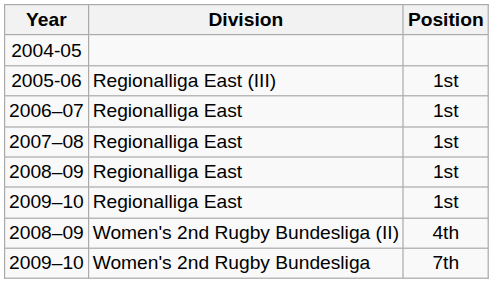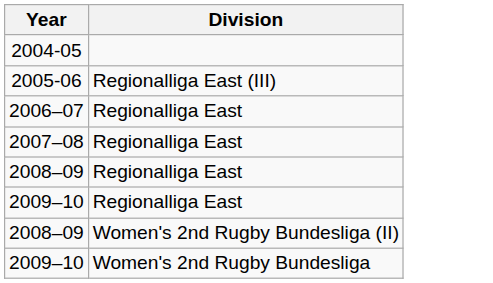 <table class="wikitable">
 <tr>
 <th>Year</th>
 <th>Division</th>
-<th>Position</th>
 </tr>
 <tr align="center">
 <td>2004-05</td>
 <td align="left"></td>
-<td></td>
 </tr>
 <tr align="center">
 <td>2005-06</td>
 <td align="left">Regionalliga East (III)</td>
-<td>1st</td>
 </tr>
 <tr align="center">
 <td>2006–07</td>
 <td align="left">Regionalliga East</td>
-<td>1st</td>
 </tr>
 <tr align="center">
 <td>2007–08</td>
 <td align="left">Regionalliga East</td>
-<td>1st</td>
 </tr>
 <tr align="center">
 <td>2008–09</td>
 <td align="left">Regionalliga East</td>
-<td>1st</td>
 </tr>
 <tr align="center">
 <td>2009–10</td>
 <td align="left">Regionalliga East</td>
-<td>1st</td>
 </tr>
 <tr align="center">
 <td>2008–09</td>
 <td align="left">Women's 2nd Rugby Bundesliga (II)</td>
-<td>4th</td>
 </tr>
 <tr align="center">
 <td>2009–10</td>
 <td align="left">Women's 2nd Rugby Bundesliga</td>
-<td>7th</td>
 </tr>
 </table>
